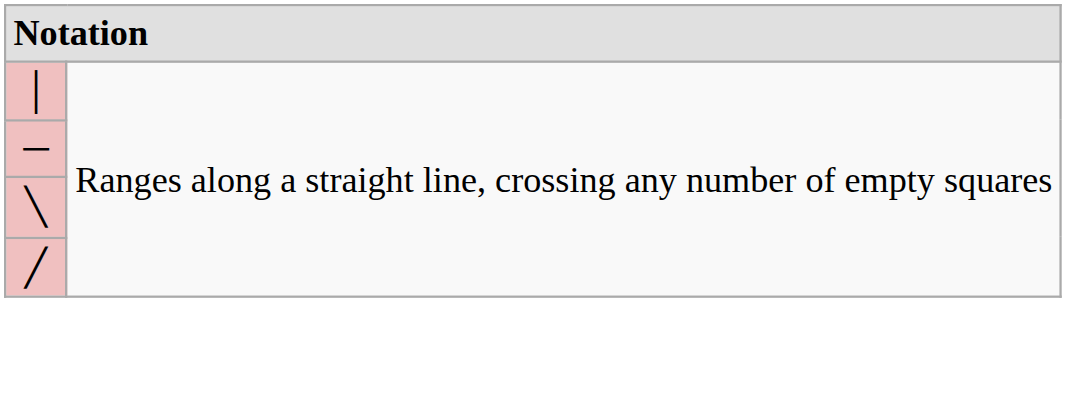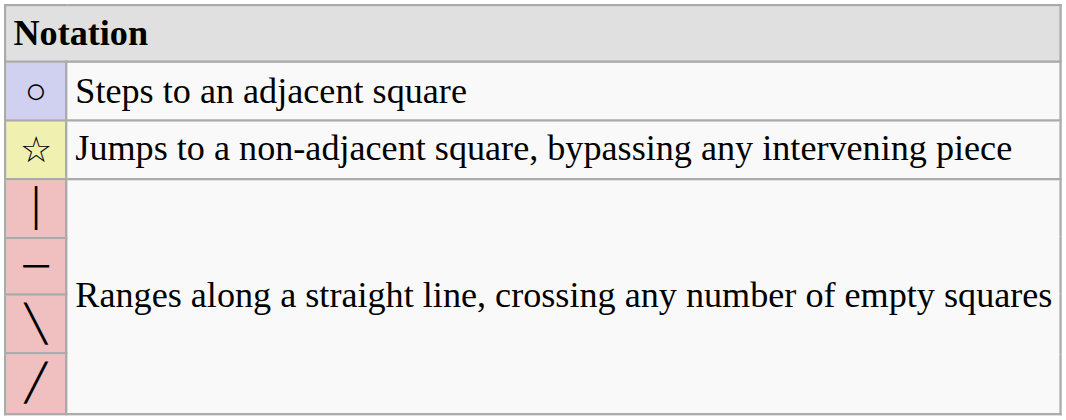 <table border="1" class="wikitable">
 <tr>
 <td colspan="2" style="background:#e0e0e0;"><strong>Notation</strong></td>
+</tr>
+<tr>
+<td align=center width="20" style="background:#D0D0F0;">○</td>
+<td>Steps to an adjacent square</td>
+</tr>
+<tr>
+<td align=center width="20" style="background:#F0F0B0;">☆</td>
+<td>Jumps to a non-adjacent square, bypassing any intervening piece</td>
 </tr>
 <tr>
 <td align=center width="20" style="background:#F0C0C0;">│</td>
 <td rowspan=4>Ranges along a straight line, crossing any number of empty squares</td>
 </tr>
 <tr>
 <td align=center width="20" style="background:#F0C0C0;">─</td>
 </tr>
 <tr>
 <td align=center width="20" style="background:#F0C0C0;">╲</td>
 </tr>
 <tr>
 <td align=center width="20" style="background:#F0C0C0;">╱</td>
 </tr>
 </table>
